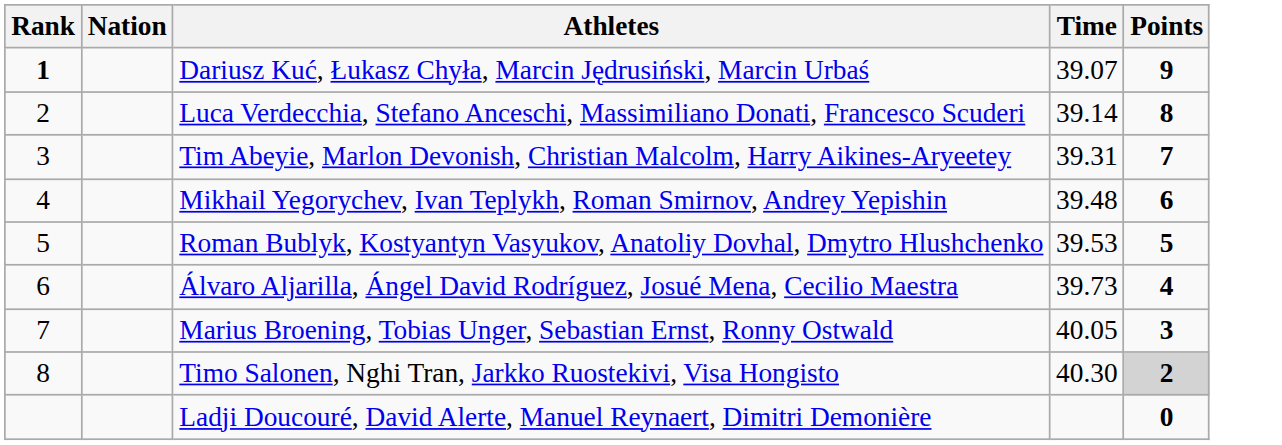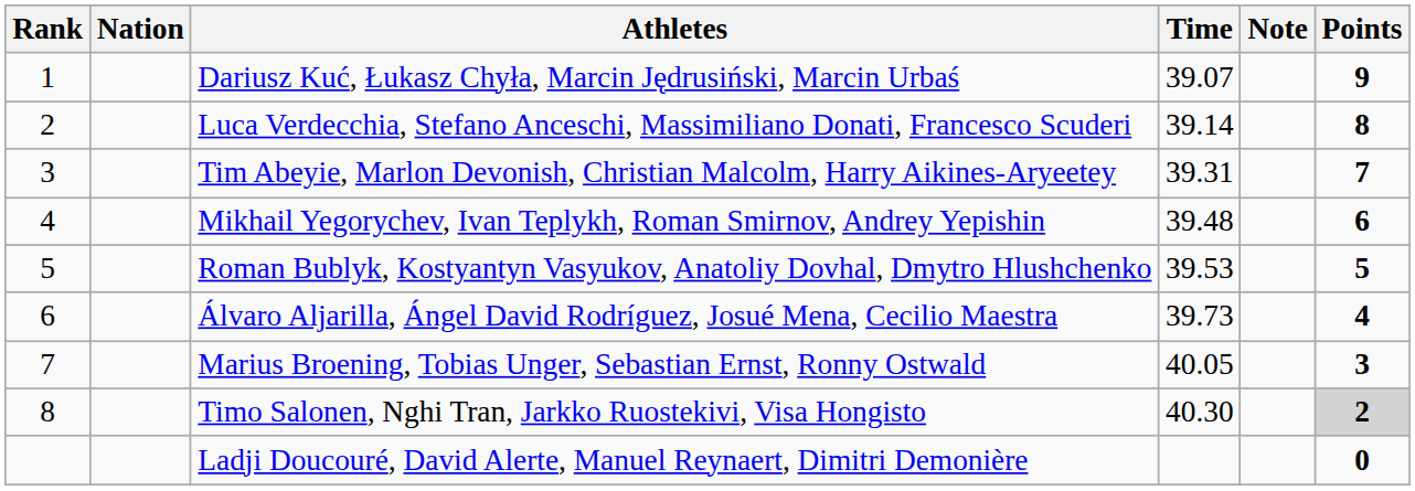 <table class="wikitable sortable" style="text-align:center">
 <tr>
 <th>Rank</th>
 <th>Nation</th>
 <th>Athletes</th>
 <th>Time</th>
+<th>Note</th>
 <th>Points</th>
 </tr>
 <tr>
-<td><strong>1</strong></td>
+<td>1</td>
 <td align=left></td>
 <td align=left><a href='#'>Dariusz Kuć</a>, <a href='#'>Łukasz Chyła</a>, <a href='#'>Marcin Jędrusiński</a>, <a href='#'>Marcin Urbaś</a></td>
 <td>39.07</td>
+<td></td>
 <td><strong>9</strong></td>
 </tr>
 <tr>
 <td>2</td>
 <td align=left></td>
 <td align=left><a href='#'>Luca Verdecchia</a>, <a href='#'>Stefano Anceschi</a>, <a href='#'>Massimiliano Donati</a>, <a href='#'>Francesco Scuderi</a></td>
 <td>39.14</td>
+<td></td>
 <td><strong>8</strong></td>
 </tr>
 <tr>
 <td>3</td>
 <td align=left></td>
 <td align=left><a href='#'>Tim Abeyie</a>, <a href='#'>Marlon Devonish</a>, <a href='#'>Christian Malcolm</a>, <a href='#'>Harry Aikines-Aryeetey</a></td>
 <td>39.31</td>
+<td></td>
 <td><strong>7</strong></td>
 </tr>
 <tr>
 <td>4</td>
 <td align=left></td>
 <td align=left><a href='#'>Mikhail Yegorychev</a>, <a href='#'>Ivan Teplykh</a>, <a href='#'>Roman Smirnov</a>, <a href='#'>Andrey Yepishin</a></td>
 <td>39.48</td>
+<td></td>
 <td><strong>6</strong></td>
 </tr>
 <tr>
 <td>5</td>
 <td align=left></td>
 <td align=left><a href='#'>Roman Bublyk</a>, <a href='#'>Kostyantyn Vasyukov</a>, <a href='#'>Anatoliy Dovhal</a>, <a href='#'>Dmytro Hlushchenko</a></td>
 <td>39.53</td>
+<td></td>
 <td><strong>5</strong></td>
 </tr>
 <tr>
 <td>6</td>
 <td align=left></td>
 <td align=left><a href='#'>Álvaro Aljarilla</a>, <a href='#'>Ángel David Rodríguez</a>, <a href='#'>Josué Mena</a>, <a href='#'>Cecilio Maestra</a></td>
 <td>39.73</td>
+<td></td>
 <td><strong>4</strong></td>
 </tr>
 <tr>
 <td>7</td>
 <td align=left></td>
 <td align=left><a href='#'>Marius Broening</a>, <a href='#'>Tobias Unger</a>, <a href='#'>Sebastian Ernst</a>, <a href='#'>Ronny Ostwald</a></td>
 <td>40.05</td>
+<td></td>
 <td><strong>3</strong></td>
 </tr>
 <tr>
 <td>8</td>
 <td align=left></td>
 <td align=left><a href='#'>Timo Salonen</a>, Nghi Tran, <a href='#'>Jarkko Ruostekivi</a>, <a href='#'>Visa Hongisto</a></td>
 <td>40.30</td>
+<td></td>
 <td style="background: lightgrey;"><strong>2</strong></td>
 </tr>
 <tr>
 <td></td>
 <td align=left></td>
 <td align=left><a href='#'>Ladji Doucouré</a>, <a href='#'>David Alerte</a>, <a href='#'>Manuel Reynaert</a>, <a href='#'>Dimitri Demonière</a></td>
 <td></td>
+<td></td>
 <td><strong>0</strong></td>
 </tr>
 </table>
